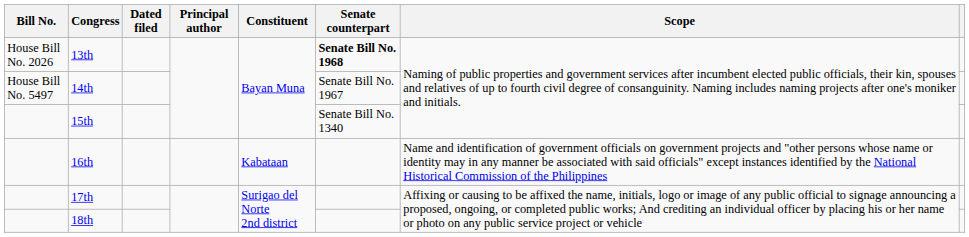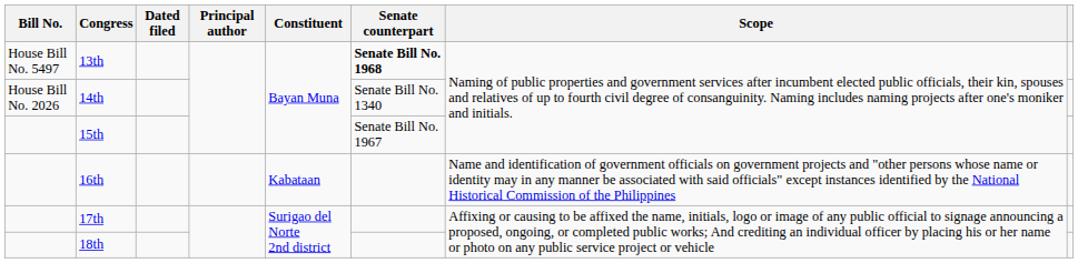 <table class="wikitable sortable">
 <tr>
 <th>Bill No.</th>
 <th>Congress</th>
 <th>Dated filed</th>
 <th>Principal author</th>
 <th>Constituent</th>
 <th>Senate counterpart</th>
 <th>Scope</th>
 <th></th>
 </tr>
 <tr>
-<td>House Bill No. 2026</td>
+<td>House Bill No. 5497</td>
 <td><a href='#'>13th</a></td>
 <td></td>
 <td rowspan=3></td>
 <td rowspan=3><a href='#'>Bayan Muna</a></td>
 <td><strong>Senate Bill No. 1968</strong></td>
 <td rowspan=3>Naming of public properties and government services after incumbent elected public officials, their kin, spouses and relatives of up to fourth civil degree of consanguinity. Naming includes naming projects after one's moniker and initials.</td>
 <td></td>
 </tr>
 <tr>
-<td>House Bill No. 5497</td>
+<td>House Bill No. 2026</td>
 <td><a href='#'>14th</a></td>
 <td></td>
-<td>Senate Bill No. 1967</td>
+<td>Senate Bill No. 1340</td>
 <td></td>
 </tr>
 <tr>
 <td></td>
 <td><a href='#'>15th</a></td>
 <td></td>
-<td>Senate Bill No. 1340</td>
+<td>Senate Bill No. 1967</td>
 <td></td>
 </tr>
 <tr>
 <td></td>
 <td><a href='#'>16th</a></td>
 <td></td>
 <td></td>
 <td><a href='#'>Kabataan</a></td>
 <td></td>
 <td>Name and identification of government officials on government projects and "other persons whose name or identity may in any manner be associated with said officials" except instances identified by the <a href='#'>National Historical Commission of the Philippines</a></td>
 <td></td>
 </tr>
 <tr>
 <td></td>
 <td><a href='#'>17th</a></td>
 <td></td>
 <td rowspan=2></td>
 <td rowspan=2><a href='#'>Surigao del Norte</a><br><a href='#'>2nd district</a></td>
 <td></td>
 <td rowspan=2>Affixing or causing to be affixed the name, initials, logo or image of any public official to signage announcing a proposed, ongoing, or completed public works; And crediting an individual officer by placing his or her name or photo on any public service project or vehicle</td>
 <td></td>
 </tr>
 <tr>
 <td></td>
 <td><a href='#'>18th</a></td>
 <td></td>
 <td></td>
 <td></td>
 </tr>
 </table>
